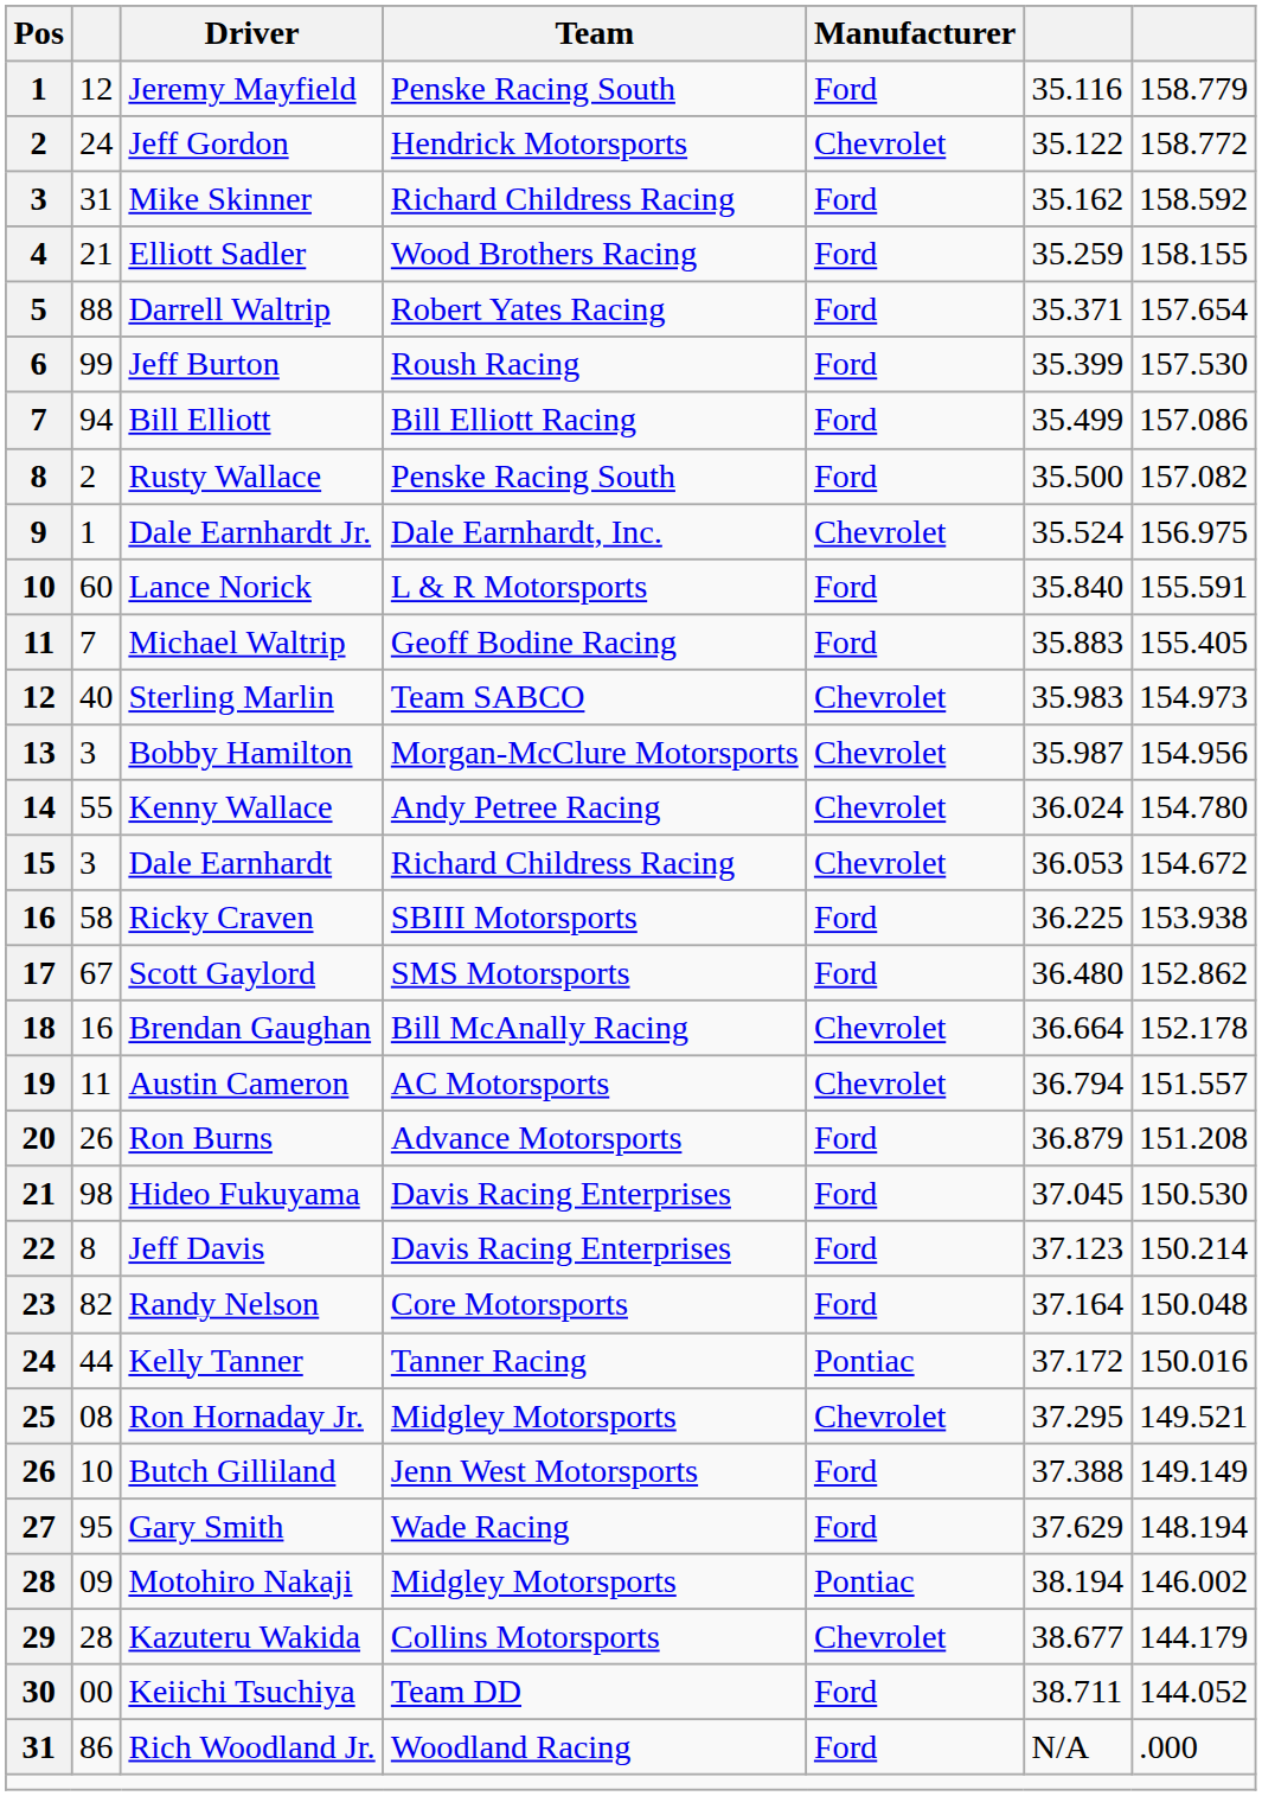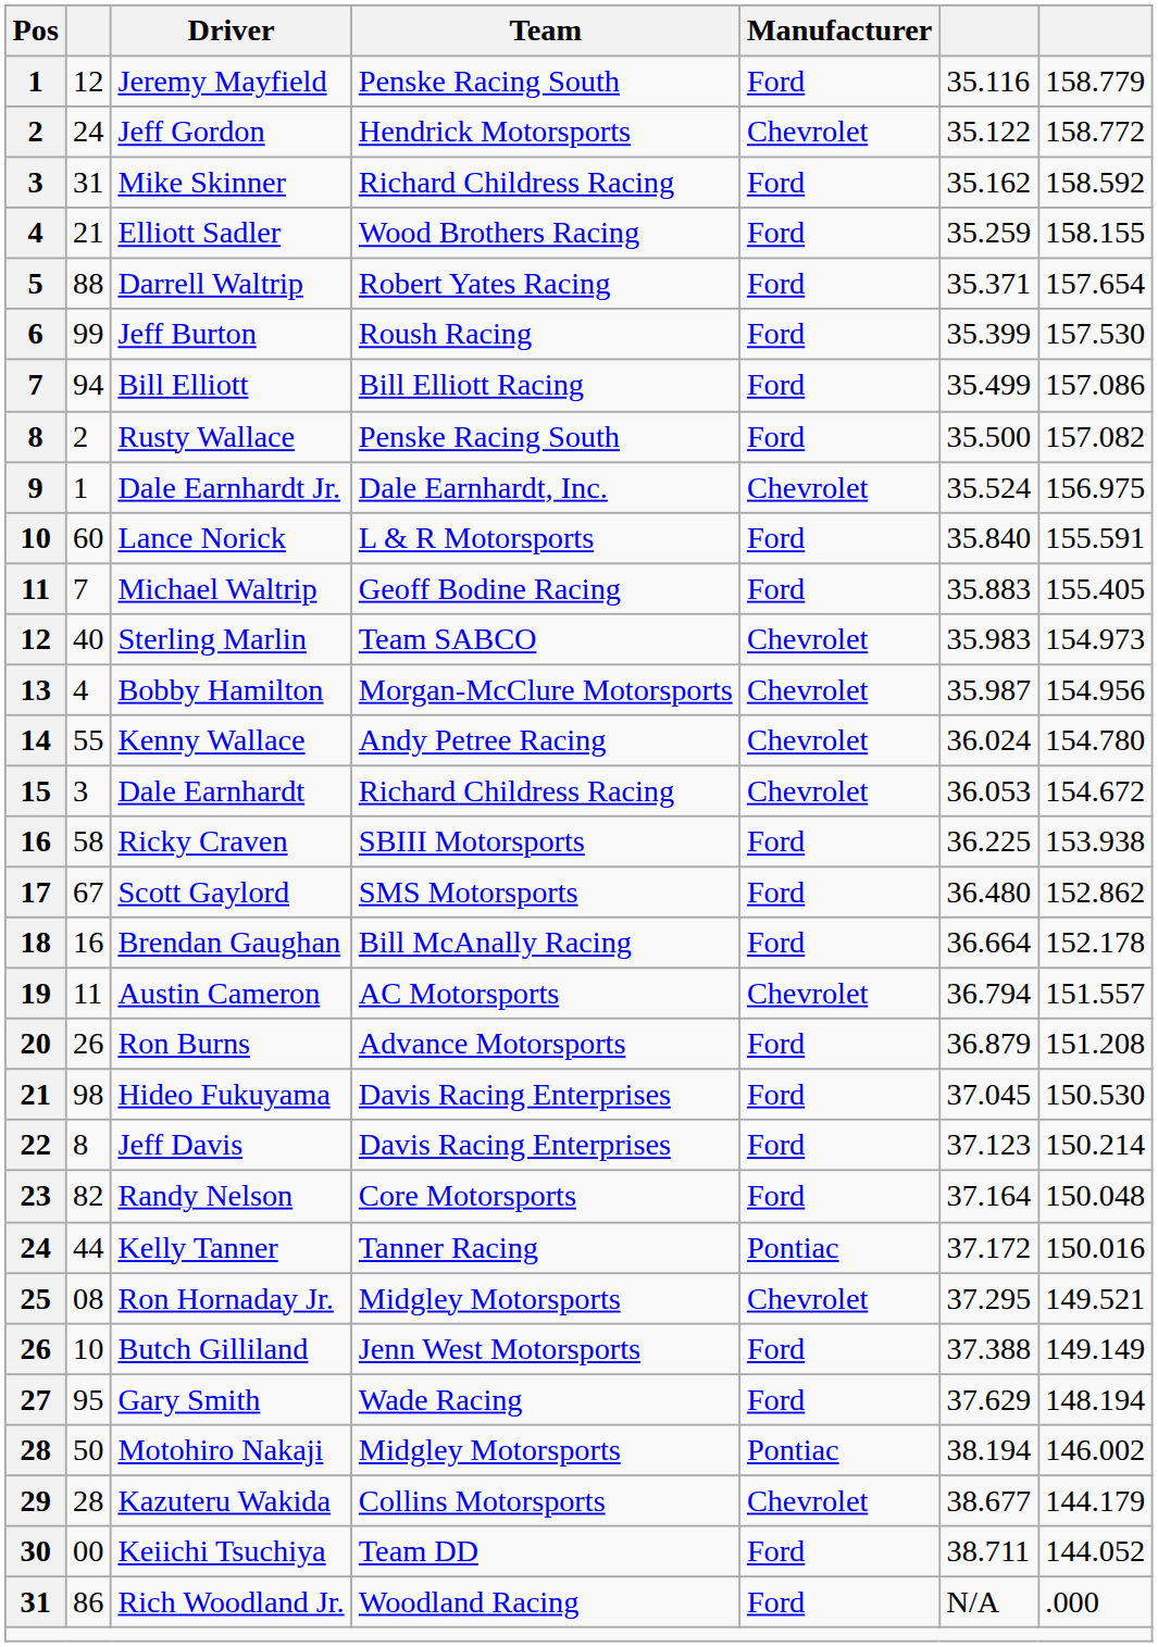 <table class="wikitable" style="font-size:95%">
 <tr>
 <th>Pos</th>
 <th></th>
 <th>Driver</th>
 <th>Team</th>
 <th>Manufacturer</th>
 <th></th>
 <th></th>
 </tr>
 <tr>
 <th>1</th>
 <td>12</td>
 <td><a href='#'>Jeremy Mayfield</a></td>
 <td><a href='#'>Penske Racing South</a></td>
 <td><a href='#'>Ford</a></td>
 <td>35.116</td>
 <td>158.779</td>
 </tr>
 <tr>
 <th>2</th>
 <td>24</td>
 <td><a href='#'>Jeff Gordon</a></td>
 <td><a href='#'>Hendrick Motorsports</a></td>
 <td><a href='#'>Chevrolet</a></td>
 <td>35.122</td>
 <td>158.772</td>
 </tr>
 <tr>
 <th>3</th>
 <td>31</td>
 <td><a href='#'>Mike Skinner</a></td>
 <td><a href='#'>Richard Childress Racing</a></td>
 <td><a href='#'>Ford</a></td>
 <td>35.162</td>
 <td>158.592</td>
 </tr>
 <tr>
 <th>4</th>
 <td>21</td>
 <td><a href='#'>Elliott Sadler</a></td>
 <td><a href='#'>Wood Brothers Racing</a></td>
 <td><a href='#'>Ford</a></td>
 <td>35.259</td>
 <td>158.155</td>
 </tr>
 <tr>
 <th>5</th>
 <td>88</td>
 <td><a href='#'>Darrell Waltrip</a></td>
 <td><a href='#'>Robert Yates Racing</a></td>
 <td><a href='#'>Ford</a></td>
 <td>35.371</td>
 <td>157.654</td>
 </tr>
 <tr>
 <th>6</th>
 <td>99</td>
 <td><a href='#'>Jeff Burton</a></td>
 <td><a href='#'>Roush Racing</a></td>
 <td><a href='#'>Ford</a></td>
 <td>35.399</td>
 <td>157.530</td>
 </tr>
 <tr>
 <th>7</th>
 <td>94</td>
 <td><a href='#'>Bill Elliott</a></td>
 <td><a href='#'>Bill Elliott Racing</a></td>
 <td><a href='#'>Ford</a></td>
 <td>35.499</td>
 <td>157.086</td>
 </tr>
 <tr>
 <th>8</th>
 <td>2</td>
 <td><a href='#'>Rusty Wallace</a></td>
 <td><a href='#'>Penske Racing South</a></td>
 <td><a href='#'>Ford</a></td>
 <td>35.500</td>
 <td>157.082</td>
 </tr>
 <tr>
 <th>9</th>
 <td>1</td>
 <td><a href='#'>Dale Earnhardt Jr.</a></td>
 <td><a href='#'>Dale Earnhardt, Inc.</a></td>
 <td><a href='#'>Chevrolet</a></td>
 <td>35.524</td>
 <td>156.975</td>
 </tr>
 <tr>
 <th>10</th>
 <td>60</td>
 <td><a href='#'>Lance Norick</a></td>
 <td><a href='#'>L & R Motorsports</a></td>
 <td><a href='#'>Ford</a></td>
 <td>35.840</td>
 <td>155.591</td>
 </tr>
 <tr>
 <th>11</th>
 <td>7</td>
 <td><a href='#'>Michael Waltrip</a></td>
 <td><a href='#'>Geoff Bodine Racing</a></td>
 <td><a href='#'>Ford</a></td>
 <td>35.883</td>
 <td>155.405</td>
 </tr>
 <tr>
 <th>12</th>
 <td>40</td>
 <td><a href='#'>Sterling Marlin</a></td>
 <td><a href='#'>Team SABCO</a></td>
 <td><a href='#'>Chevrolet</a></td>
 <td>35.983</td>
 <td>154.973</td>
 </tr>
 <tr>
 <th>13</th>
-<td>3</td>
+<td>4</td>
 <td><a href='#'>Bobby Hamilton</a></td>
 <td><a href='#'>Morgan-McClure Motorsports</a></td>
 <td><a href='#'>Chevrolet</a></td>
 <td>35.987</td>
 <td>154.956</td>
 </tr>
 <tr>
 <th>14</th>
 <td>55</td>
 <td><a href='#'>Kenny Wallace</a></td>
 <td><a href='#'>Andy Petree Racing</a></td>
 <td><a href='#'>Chevrolet</a></td>
 <td>36.024</td>
 <td>154.780</td>
 </tr>
 <tr>
 <th>15</th>
 <td>3</td>
 <td><a href='#'>Dale Earnhardt</a></td>
 <td><a href='#'>Richard Childress Racing</a></td>
 <td><a href='#'>Chevrolet</a></td>
 <td>36.053</td>
 <td>154.672</td>
 </tr>
 <tr>
 <th>16</th>
 <td>58</td>
 <td><a href='#'>Ricky Craven</a></td>
 <td><a href='#'>SBIII Motorsports</a></td>
 <td><a href='#'>Ford</a></td>
 <td>36.225</td>
 <td>153.938</td>
 </tr>
 <tr>
 <th>17</th>
 <td>67</td>
 <td><a href='#'>Scott Gaylord</a></td>
 <td><a href='#'>SMS Motorsports</a></td>
 <td><a href='#'>Ford</a></td>
 <td>36.480</td>
 <td>152.862</td>
 </tr>
 <tr>
 <th>18</th>
 <td>16</td>
 <td><a href='#'>Brendan Gaughan</a></td>
 <td><a href='#'>Bill McAnally Racing</a></td>
-<td><a href='#'>Chevrolet</a></td>
+<td><a href='#'>Ford</a></td>
 <td>36.664</td>
 <td>152.178</td>
 </tr>
 <tr>
 <th>19</th>
 <td>11</td>
 <td><a href='#'>Austin Cameron</a></td>
 <td><a href='#'>AC Motorsports</a></td>
 <td><a href='#'>Chevrolet</a></td>
 <td>36.794</td>
 <td>151.557</td>
 </tr>
 <tr>
 <th>20</th>
 <td>26</td>
 <td><a href='#'>Ron Burns</a></td>
 <td><a href='#'>Advance Motorsports</a></td>
 <td><a href='#'>Ford</a></td>
 <td>36.879</td>
 <td>151.208</td>
 </tr>
 <tr>
 <th>21</th>
 <td>98</td>
 <td><a href='#'>Hideo Fukuyama</a></td>
 <td><a href='#'>Davis Racing Enterprises</a></td>
 <td><a href='#'>Ford</a></td>
 <td>37.045</td>
 <td>150.530</td>
 </tr>
 <tr>
 <th>22</th>
 <td>8</td>
 <td><a href='#'>Jeff Davis</a></td>
 <td><a href='#'>Davis Racing Enterprises</a></td>
 <td><a href='#'>Ford</a></td>
 <td>37.123</td>
 <td>150.214</td>
 </tr>
 <tr>
 <th>23</th>
 <td>82</td>
 <td><a href='#'>Randy Nelson</a></td>
 <td><a href='#'>Core Motorsports</a></td>
 <td><a href='#'>Ford</a></td>
 <td>37.164</td>
 <td>150.048</td>
 </tr>
 <tr>
 <th>24</th>
 <td>44</td>
 <td><a href='#'>Kelly Tanner</a></td>
 <td><a href='#'>Tanner Racing</a></td>
 <td><a href='#'>Pontiac</a></td>
 <td>37.172</td>
 <td>150.016</td>
 </tr>
 <tr>
 <th>25</th>
 <td>08</td>
 <td><a href='#'>Ron Hornaday Jr.</a></td>
 <td><a href='#'>Midgley Motorsports</a></td>
 <td><a href='#'>Chevrolet</a></td>
 <td>37.295</td>
 <td>149.521</td>
 </tr>
 <tr>
 <th>26</th>
 <td>10</td>
 <td><a href='#'>Butch Gilliland</a></td>
 <td><a href='#'>Jenn West Motorsports</a></td>
 <td><a href='#'>Ford</a></td>
 <td>37.388</td>
 <td>149.149</td>
 </tr>
 <tr>
 <th>27</th>
 <td>95</td>
 <td><a href='#'>Gary Smith</a></td>
 <td><a href='#'>Wade Racing</a></td>
 <td><a href='#'>Ford</a></td>
 <td>37.629</td>
 <td>148.194</td>
 </tr>
 <tr>
 <th>28</th>
-<td>09</td>
+<td>50</td>
 <td><a href='#'>Motohiro Nakaji</a></td>
 <td><a href='#'>Midgley Motorsports</a></td>
 <td><a href='#'>Pontiac</a></td>
 <td>38.194</td>
 <td>146.002</td>
 </tr>
 <tr>
 <th>29</th>
 <td>28</td>
 <td><a href='#'>Kazuteru Wakida</a></td>
 <td><a href='#'>Collins Motorsports</a></td>
 <td><a href='#'>Chevrolet</a></td>
 <td>38.677</td>
 <td>144.179</td>
 </tr>
 <tr>
 <th>30</th>
 <td>00</td>
 <td><a href='#'>Keiichi Tsuchiya</a></td>
 <td><a href='#'>Team DD</a></td>
 <td><a href='#'>Ford</a></td>
 <td>38.711</td>
 <td>144.052</td>
 </tr>
 <tr>
 <th>31</th>
 <td>86</td>
 <td><a href='#'>Rich Woodland Jr.</a></td>
 <td><a href='#'>Woodland Racing</a></td>
 <td><a href='#'>Ford</a></td>
 <td>N/A</td>
 <td>.000</td>
 </tr>
 <tr>
 <td colspan="8"></td>
 </tr>
 </table>
